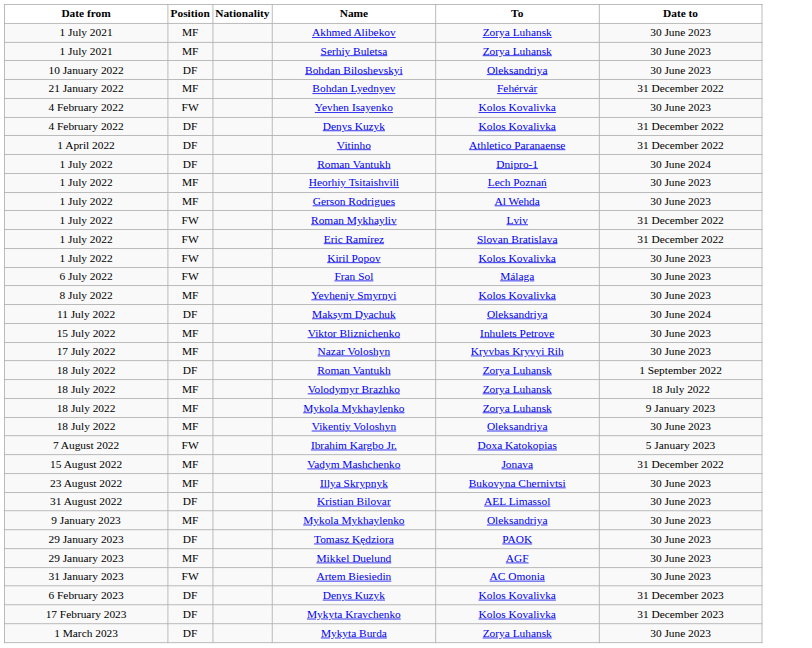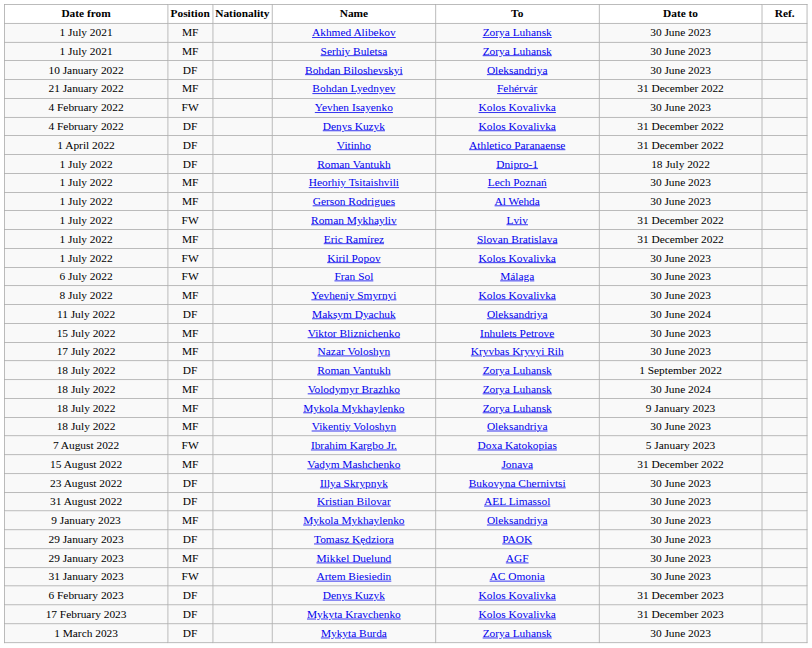 <table class="wikitable" style="text-align:center; font-size:90%; ">
 <tr>
 <th style="background:#ffffff; color:black; width:200px;">Date from</th>
 <th style="background:#ffffff; color:black; width:50px;">Position</th>
 <th style="background:#ffffff; color:black; width:50px;">Nationality</th>
 <th style="background:#ffffff; color:black; width:200px;">Name</th>
 <th style="background:#ffffff; color:black; width:200px;">To</th>
 <th style="background:#ffffff; color:black; width:200px;">Date to</th>
+<th style="background:#ffffff; color:black; width:50px;">Ref.</th>
 </tr>
 <tr>
 <td>1 July 2021</td>
 <td>MF</td>
 <td></td>
 <td><a href='#'>Akhmed Alibekov</a></td>
 <td><a href='#'>Zorya Luhansk</a></td>
 <td>30 June 2023</td>
+<td></td>
 </tr>
 <tr>
 <td>1 July 2021</td>
 <td>MF</td>
 <td></td>
 <td><a href='#'>Serhiy Buletsa</a></td>
 <td><a href='#'>Zorya Luhansk</a></td>
 <td>30 June 2023</td>
+<td></td>
 </tr>
 <tr>
 <td>10 January 2022</td>
 <td>DF</td>
 <td></td>
 <td><a href='#'>Bohdan Biloshevskyi</a></td>
 <td><a href='#'>Oleksandriya</a></td>
 <td>30 June 2023</td>
+<td></td>
 </tr>
 <tr>
 <td>21 January 2022</td>
 <td>MF</td>
 <td></td>
 <td><a href='#'>Bohdan Lyednyev</a></td>
 <td><a href='#'>Fehérvár</a></td>
 <td>31 December 2022</td>
+<td></td>
 </tr>
 <tr>
 <td>4 February 2022</td>
 <td>FW</td>
 <td></td>
 <td><a href='#'>Yevhen Isayenko</a></td>
 <td><a href='#'>Kolos Kovalivka</a></td>
 <td>30 June 2023</td>
+<td></td>
 </tr>
 <tr>
 <td>4 February 2022</td>
 <td>DF</td>
 <td></td>
 <td><a href='#'>Denys Kuzyk</a></td>
 <td><a href='#'>Kolos Kovalivka</a></td>
 <td>31 December 2022</td>
+<td></td>
 </tr>
 <tr>
 <td>1 April 2022</td>
 <td>DF</td>
 <td></td>
 <td><a href='#'>Vitinho</a></td>
 <td><a href='#'>Athletico Paranaense</a></td>
 <td>31 December 2022</td>
+<td></td>
 </tr>
 <tr>
 <td>1 July 2022</td>
 <td>DF</td>
 <td></td>
 <td><a href='#'>Roman Vantukh</a></td>
 <td><a href='#'>Dnipro-1</a></td>
-<td>30 June 2024</td>
+<td>18 July 2022</td>
+<td></td>
 </tr>
 <tr>
 <td>1 July 2022</td>
 <td>MF</td>
 <td></td>
 <td><a href='#'>Heorhiy Tsitaishvili</a></td>
 <td><a href='#'>Lech Poznań</a></td>
 <td>30 June 2023</td>
+<td></td>
 </tr>
 <tr>
 <td>1 July 2022</td>
 <td>MF</td>
 <td></td>
 <td><a href='#'>Gerson Rodrigues</a></td>
 <td><a href='#'>Al Wehda</a></td>
 <td>30 June 2023</td>
+<td></td>
 </tr>
 <tr>
 <td>1 July 2022</td>
 <td>FW</td>
 <td></td>
 <td><a href='#'>Roman Mykhayliv</a></td>
 <td><a href='#'>Lviv</a></td>
 <td>31 December 2022</td>
+<td></td>
 </tr>
 <tr>
 <td>1 July 2022</td>
-<td>FW</td>
+<td>MF</td>
 <td></td>
 <td><a href='#'>Eric Ramírez</a></td>
 <td><a href='#'>Slovan Bratislava</a></td>
 <td>31 December 2022</td>
+<td></td>
 </tr>
 <tr>
 <td>1 July 2022</td>
 <td>FW</td>
 <td></td>
 <td><a href='#'>Kiril Popov</a></td>
 <td><a href='#'>Kolos Kovalivka</a></td>
 <td>30 June 2023</td>
+<td></td>
 </tr>
 <tr>
 <td>6 July 2022</td>
 <td>FW</td>
 <td></td>
 <td><a href='#'>Fran Sol</a></td>
 <td><a href='#'>Málaga</a></td>
 <td>30 June 2023</td>
+<td></td>
 </tr>
 <tr>
 <td>8 July 2022</td>
 <td>MF</td>
 <td></td>
 <td><a href='#'>Yevheniy Smyrnyi</a></td>
 <td><a href='#'>Kolos Kovalivka</a></td>
 <td>30 June 2023</td>
+<td></td>
 </tr>
 <tr>
 <td>11 July 2022</td>
 <td>DF</td>
 <td></td>
 <td><a href='#'>Maksym Dyachuk</a></td>
 <td><a href='#'>Oleksandriya</a></td>
 <td>30 June 2024</td>
+<td></td>
 </tr>
 <tr>
 <td>15 July 2022</td>
 <td>MF</td>
 <td></td>
 <td><a href='#'>Viktor Bliznichenko</a></td>
 <td><a href='#'>Inhulets Petrove</a></td>
 <td>30 June 2023</td>
+<td></td>
 </tr>
 <tr>
 <td>17 July 2022</td>
 <td>MF</td>
 <td></td>
 <td><a href='#'>Nazar Voloshyn</a></td>
 <td><a href='#'>Kryvbas Kryvyi Rih</a></td>
 <td>30 June 2023</td>
+<td></td>
 </tr>
 <tr>
 <td>18 July 2022</td>
 <td>DF</td>
 <td></td>
 <td><a href='#'>Roman Vantukh</a></td>
 <td><a href='#'>Zorya Luhansk</a></td>
 <td>1 September 2022</td>
+<td></td>
 </tr>
 <tr>
 <td>18 July 2022</td>
 <td>MF</td>
 <td></td>
 <td><a href='#'>Volodymyr Brazhko</a></td>
 <td><a href='#'>Zorya Luhansk</a></td>
-<td>18 July 2022</td>
+<td>30 June 2024</td>
+<td></td>
 </tr>
 <tr>
 <td>18 July 2022</td>
 <td>MF</td>
 <td></td>
 <td><a href='#'>Mykola Mykhaylenko</a></td>
 <td><a href='#'>Zorya Luhansk</a></td>
 <td>9 January 2023</td>
+<td></td>
 </tr>
 <tr>
 <td>18 July 2022</td>
 <td>MF</td>
 <td></td>
 <td><a href='#'>Vikentiy Voloshyn</a></td>
 <td><a href='#'>Oleksandriya</a></td>
 <td>30 June 2023</td>
+<td></td>
 </tr>
 <tr>
 <td>7 August 2022</td>
 <td>FW</td>
 <td></td>
 <td><a href='#'>Ibrahim Kargbo Jr.</a></td>
 <td><a href='#'>Doxa Katokopias</a></td>
 <td>5 January 2023</td>
+<td></td>
 </tr>
 <tr>
 <td>15 August 2022</td>
 <td>MF</td>
 <td></td>
 <td><a href='#'>Vadym Mashchenko</a></td>
 <td><a href='#'>Jonava</a></td>
 <td>31 December 2022</td>
+<td></td>
 </tr>
 <tr>
 <td>23 August 2022</td>
-<td>MF</td>
+<td>DF</td>
 <td></td>
 <td><a href='#'>Illya Skrypnyk</a></td>
 <td><a href='#'>Bukovyna Chernivtsi</a></td>
 <td>30 June 2023</td>
+<td></td>
 </tr>
 <tr>
 <td>31 August 2022</td>
 <td>DF</td>
 <td></td>
 <td><a href='#'>Kristian Bilovar</a></td>
 <td><a href='#'>AEL Limassol</a></td>
 <td>30 June 2023</td>
+<td></td>
 </tr>
 <tr>
 <td>9 January 2023</td>
 <td>MF</td>
 <td></td>
 <td><a href='#'>Mykola Mykhaylenko</a></td>
 <td><a href='#'>Oleksandriya</a></td>
 <td>30 June 2023</td>
+<td></td>
 </tr>
 <tr>
 <td>29 January 2023</td>
 <td>DF</td>
 <td></td>
 <td><a href='#'>Tomasz Kędziora</a></td>
 <td><a href='#'>PAOK</a></td>
 <td>30 June 2023</td>
+<td></td>
 </tr>
 <tr>
 <td>29 January 2023</td>
 <td>MF</td>
 <td></td>
 <td><a href='#'>Mikkel Duelund</a></td>
 <td><a href='#'>AGF</a></td>
 <td>30 June 2023</td>
+<td></td>
 </tr>
 <tr>
 <td>31 January 2023</td>
 <td>FW</td>
 <td></td>
 <td><a href='#'>Artem Biesiedin</a></td>
 <td><a href='#'>AC Omonia</a></td>
 <td>30 June 2023</td>
+<td></td>
 </tr>
 <tr>
 <td>6 February 2023</td>
 <td>DF</td>
 <td></td>
 <td><a href='#'>Denys Kuzyk</a></td>
 <td><a href='#'>Kolos Kovalivka</a></td>
 <td>31 December 2023</td>
+<td></td>
 </tr>
 <tr>
 <td>17 February 2023</td>
 <td>DF</td>
 <td></td>
 <td><a href='#'>Mykyta Kravchenko</a></td>
 <td><a href='#'>Kolos Kovalivka</a></td>
 <td>31 December 2023</td>
+<td></td>
 </tr>
 <tr>
 <td>1 March 2023</td>
 <td>DF</td>
 <td></td>
 <td><a href='#'>Mykyta Burda</a></td>
 <td><a href='#'>Zorya Luhansk</a></td>
 <td>30 June 2023</td>
+<td></td>
 </tr>
 </table>
